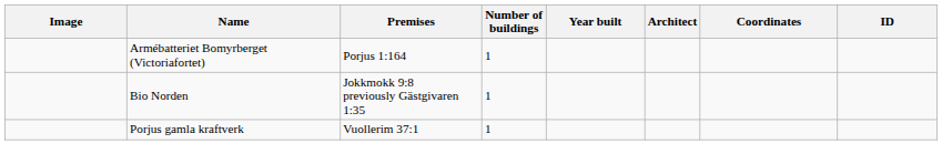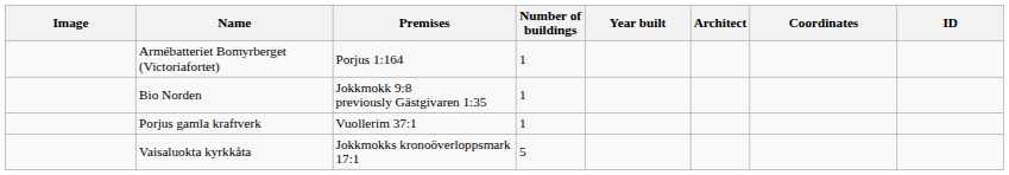 <table class="wikitable" width="95%">
 <tr>
 <th width="150">Image</th>
 <th>Name</th>
 <th>Premises</th>
 <th width="75">Number of<br>buildings</th>
 <th width="120">Year built</th>
 <th>Architect</th>
 <th width="170">Coordinates</th>
 <th width="120">ID</th>
 </tr>
 <tr>
 <td></td>
 <td Victoriafortet>Armébatteriet Bomyrberget (Victoriafortet)</td>
 <td>Porjus 1:164</td>
 <td>1</td>
 <td></td>
 <td></td>
 <td></td>
 <td></td>
 </tr>
 <tr>
 <td></td>
 <td>Bio Norden</td>
 <td>Jokkmokk 9:8<br>previously Gästgivaren 1:35</td>
 <td>1</td>
 <td></td>
 <td></td>
 <td></td>
 <td></td>
 </tr>
 <tr>
 <td></td>
 <td Porjus kraftverk>Porjus gamla kraftverk</td>
 <td>Vuollerim 37:1</td>
 <td>1</td>
 <td></td>
 <td></td>
 <td></td>
 <td></td>
 </tr>
+<tr>
+<td></td>
+<td Vaisaluokta kåtakyrka>Vaisaluokta kyrkkåta</td>
+<td>Jokkmokks kronoöverloppsmark 17:1</td>
+<td>5</td>
+<td></td>
+<td></td>
+<td></td>
+<td></td>
+</tr>
 </table>
